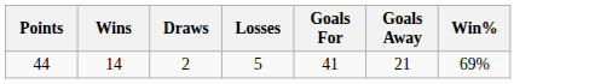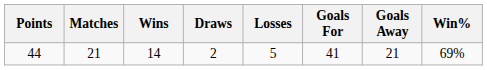 <table class="wikitable" style="font-size: 95%; text-align: center;">
 <tr>
 <th width=60>Points</th>
+<th width=60>Matches</th>
 <th width=60>Wins</th>
 <th width=60>Draws</th>
 <th width=60>Losses</th>
 <th width=60>Goals For</th>
 <th width=60>Goals Away</th>
 <th width=60>Win%</th>
 </tr>
 <tr>
 <td>44</td>
+<td>21</td>
 <td>14</td>
 <td>2</td>
 <td>5</td>
 <td>41</td>
 <td>21</td>
 <td>69%</td>
 </tr>
 </table>
